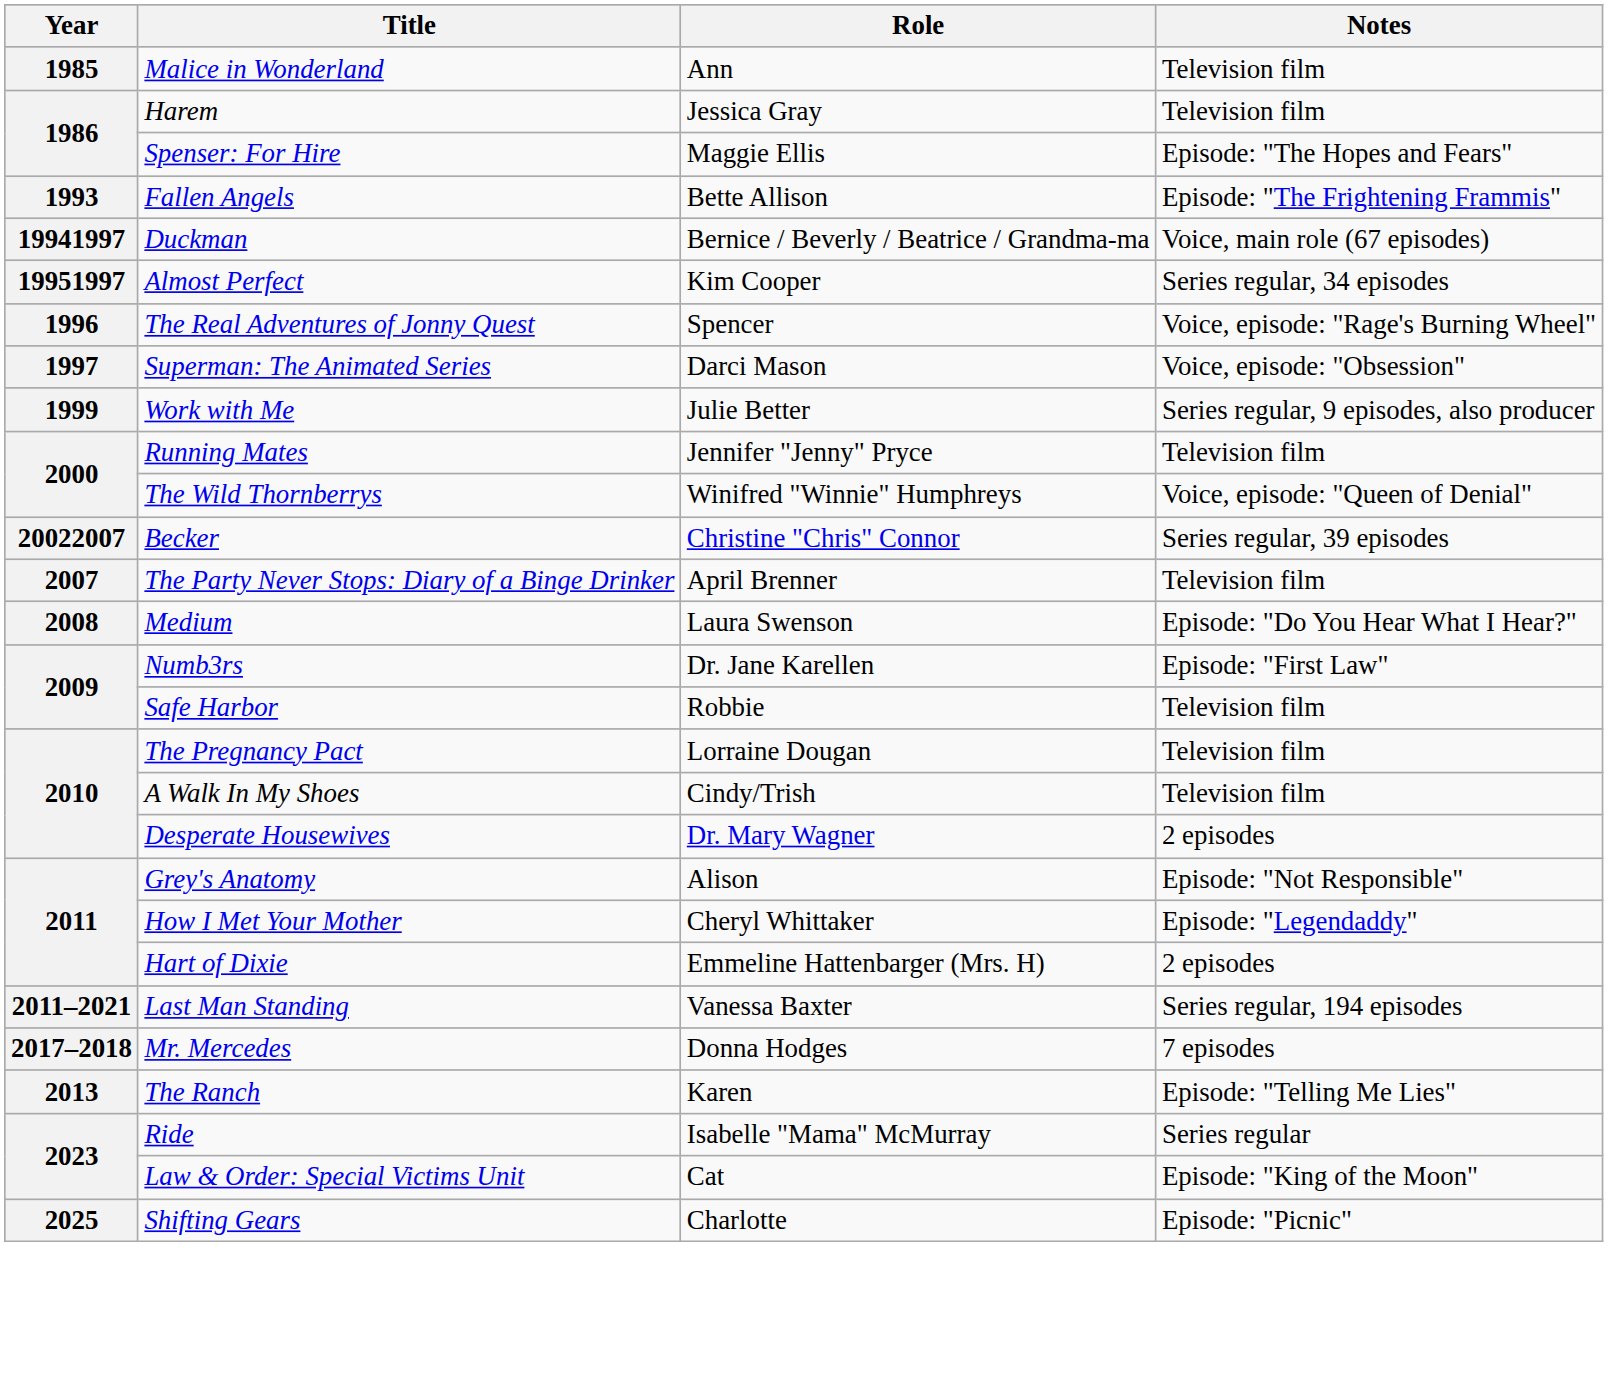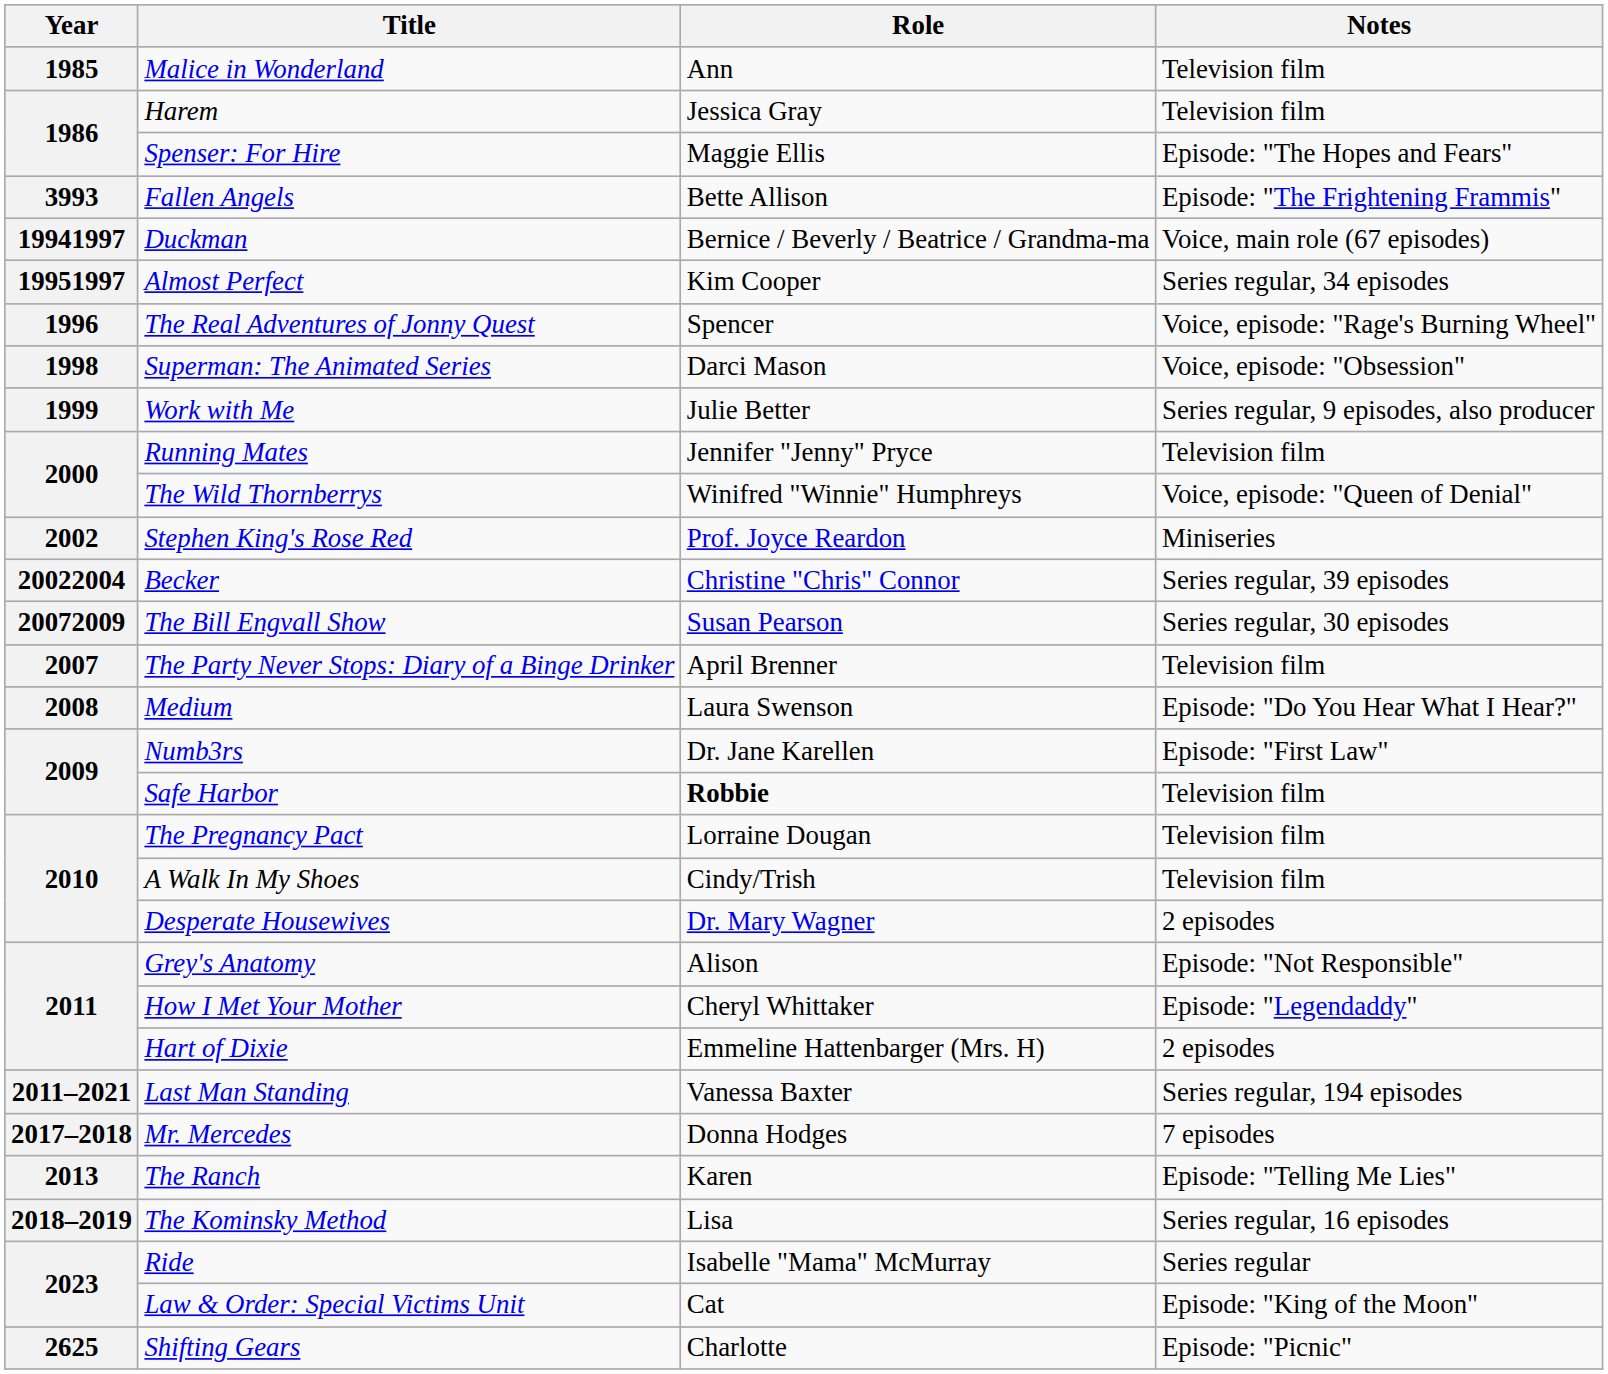 <table class="wikitable plainrowheaders sortable">
 <tr>
 <th scope="col">Year</th>
 <th scope="col">Title</th>
 <th scope="col">Role</th>
 <th scope="col" class="unsortable">Notes</th>
 </tr>
 <tr>
 <th scope="row">1985</th>
 <td><em><a href='#'>Malice in Wonderland</a></em></td>
 <td>Ann</td>
 <td>Television film</td>
 </tr>
 <tr>
 <th scope="row" rowspan="2">1986</th>
 <td><em>Harem</em></td>
 <td>Jessica Gray</td>
 <td>Television film</td>
 </tr>
 <tr>
 <td><em><a href='#'>Spenser: For Hire</a></em></td>
 <td>Maggie Ellis</td>
 <td>Episode: "The Hopes and Fears"</td>
 </tr>
 <tr>
-<th scope="row">1993</th>
+<th scope="row">3993</th>
 <td><em><a href='#'>Fallen Angels</a></em></td>
 <td>Bette Allison</td>
 <td>Episode: "<a href='#'>The Frightening Frammis</a>"</td>
 </tr>
 <tr>
 <th scope="row">19941997</th>
 <td><em><a href='#'>Duckman</a></em></td>
 <td>Bernice / Beverly / Beatrice / Grandma-ma</td>
 <td>Voice, main role (67 episodes)</td>
 </tr>
 <tr>
 <th scope="row">19951997</th>
 <td><em><a href='#'>Almost Perfect</a></em></td>
 <td>Kim Cooper</td>
 <td>Series regular, 34 episodes</td>
 </tr>
 <tr>
 <th scope="row">1996</th>
 <td><em><a href='#'>The Real Adventures of Jonny Quest</a></em></td>
 <td>Spencer</td>
 <td>Voice, episode: "Rage's Burning Wheel"</td>
 </tr>
 <tr>
-<th scope="row">1997</th>
+<th scope="row">1998</th>
 <td><em><a href='#'>Superman: The Animated Series</a></em></td>
 <td>Darci Mason</td>
 <td>Voice, episode: "Obsession"</td>
 </tr>
 <tr>
 <th scope="row">1999</th>
 <td><em><a href='#'>Work with Me</a></em></td>
 <td>Julie Better</td>
 <td>Series regular, 9 episodes, also producer</td>
 </tr>
 <tr>
 <th scope="row" rowspan="2">2000</th>
 <td><em><a href='#'>Running Mates</a></em></td>
 <td>Jennifer "Jenny" Pryce</td>
 <td>Television film</td>
 </tr>
 <tr>
 <td><em><a href='#'>The Wild Thornberrys</a></em></td>
 <td>Winifred "Winnie" Humphreys</td>
 <td>Voice, episode: "Queen of Denial"</td>
 </tr>
 <tr>
-<th scope="row">20022007</th>
+<th scope="row">2002</th>
+<td><em><a href='#'>Stephen King's Rose Red</a></em></td>
+<td><a href='#'>Prof. Joyce Reardon</a></td>
+<td>Miniseries</td>
+</tr>
+<tr>
+<th scope="row">20022004</th>
 <td><em><a href='#'>Becker</a></em></td>
 <td><a href='#'>Christine "Chris" Connor</a></td>
 <td>Series regular, 39 episodes</td>
+</tr>
+<tr>
+<th scope="row">20072009</th>
+<td><em><a href='#'>The Bill Engvall Show</a></em></td>
+<td><a href='#'>Susan Pearson</a></td>
+<td>Series regular, 30 episodes</td>
 </tr>
 <tr>
 <th scope="row">2007</th>
 <td><em><a href='#'>The Party Never Stops: Diary of a Binge Drinker</a></em></td>
 <td>April Brenner</td>
 <td>Television film</td>
 </tr>
 <tr>
 <th scope="row">2008</th>
 <td><em><a href='#'>Medium</a></em></td>
 <td>Laura Swenson</td>
 <td>Episode: "Do You Hear What I Hear?"</td>
 </tr>
 <tr>
 <th scope="row" rowspan="2">2009</th>
 <td><em><a href='#'>Numb3rs</a></em></td>
 <td>Dr. Jane Karellen</td>
 <td>Episode: "First Law"</td>
 </tr>
 <tr>
 <td><em><a href='#'>Safe Harbor</a></em></td>
-<td>Robbie</td>
+<td><strong>Robbie</strong></td>
 <td>Television film</td>
 </tr>
 <tr>
 <th scope="row" rowspan="3">2010</th>
 <td><em><a href='#'>The Pregnancy Pact</a></em></td>
 <td>Lorraine Dougan</td>
 <td>Television film</td>
 </tr>
 <tr>
 <td><em>A Walk In My Shoes</em></td>
 <td>Cindy/Trish</td>
 <td>Television film</td>
 </tr>
 <tr>
 <td><em><a href='#'>Desperate Housewives</a></em></td>
 <td><a href='#'>Dr. Mary Wagner</a></td>
 <td>2 episodes</td>
 </tr>
 <tr>
 <th scope="row" rowspan="3">2011</th>
 <td><em><a href='#'>Grey's Anatomy</a></em></td>
 <td>Alison</td>
 <td>Episode: "Not Responsible"</td>
 </tr>
 <tr>
 <td><em><a href='#'>How I Met Your Mother</a></em></td>
 <td>Cheryl Whittaker</td>
 <td>Episode: "<a href='#'>Legendaddy</a>"</td>
 </tr>
 <tr>
 <td><em><a href='#'>Hart of Dixie</a></em></td>
 <td>Emmeline Hattenbarger (Mrs. H)</td>
 <td>2 episodes</td>
 </tr>
 <tr>
 <th scope="row">2011–2021</th>
 <td><em><a href='#'>Last Man Standing</a></em></td>
 <td>Vanessa Baxter</td>
 <td>Series regular, 194 episodes</td>
 </tr>
 <tr>
 <th scope="row">2017–2018</th>
 <td><em><a href='#'>Mr. Mercedes</a></em></td>
 <td>Donna Hodges</td>
 <td>7 episodes</td>
 </tr>
 <tr>
 <th scope="row">2013</th>
 <td><em><a href='#'>The Ranch</a></em></td>
 <td>Karen</td>
 <td>Episode: "Telling Me Lies"</td>
 </tr>
 <tr>
+<th scope="row">2018–2019</th>
+<td><em><a href='#'>The Kominsky Method</a></em></td>
+<td>Lisa</td>
+<td>Series regular, 16 episodes</td>
+</tr>
+<tr>
 <th scope="row" rowspan="2">2023</th>
 <td><em><a href='#'>Ride</a></em></td>
 <td>Isabelle "Mama" McMurray</td>
 <td>Series regular</td>
 </tr>
 <tr>
 <td><em><a href='#'>Law & Order: Special Victims Unit</a></em></td>
 <td>Cat</td>
 <td>Episode: "King of the Moon"</td>
 </tr>
 <tr>
-<th scope="row">2025</th>
+<th scope="row">2625</th>
 <td><em><a href='#'>Shifting Gears</a></em></td>
 <td>Charlotte</td>
 <td>Episode: "Picnic"</td>
 </tr>
 </table>
